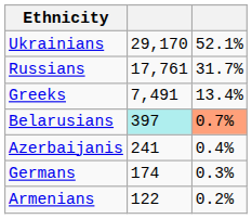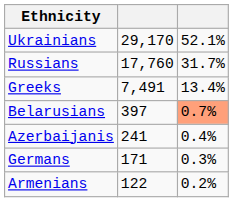 <table class="wikitable">
 <tr>
 <th>Ethnicity</th>
 <th></th>
 <th></th>
 </tr>
 <tr>
 <td><a href='#'>Ukrainians</a></td>
 <td>29,170</td>
 <td>52.1%</td>
 </tr>
 <tr>
 <td><a href='#'>Russians</a></td>
-<td>17,761</td>
+<td>17,760</td>
 <td>31.7%</td>
 </tr>
 <tr>
 <td><a href='#'>Greeks</a></td>
 <td>7,491</td>
 <td>13.4%</td>
 </tr>
 <tr>
 <td><a href='#'>Belarusians</a></td>
-<td style="background: paleturquoise;">397</td>
+<td>397</td>
 <td style="background: lightsalmon;">0.7%</td>
 </tr>
 <tr>
 <td><a href='#'>Azerbaijanis</a></td>
 <td>241</td>
 <td>0.4%</td>
 </tr>
 <tr>
 <td><a href='#'>Germans</a></td>
-<td>174</td>
+<td>171</td>
 <td>0.3%</td>
 </tr>
 <tr>
 <td><a href='#'>Armenians</a></td>
 <td>122</td>
 <td>0.2%</td>
 </tr>
 </table>
